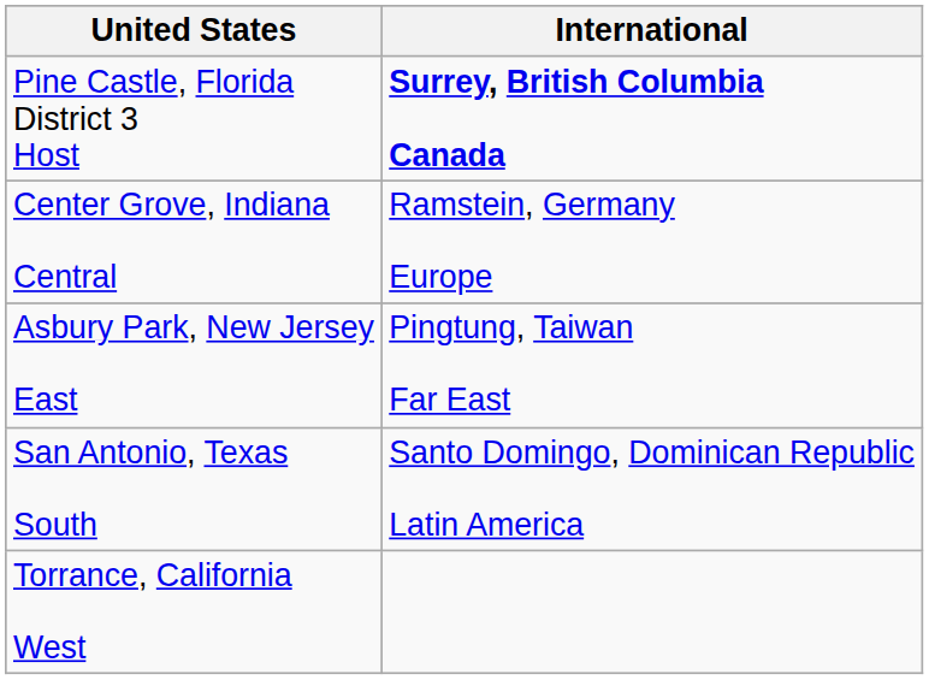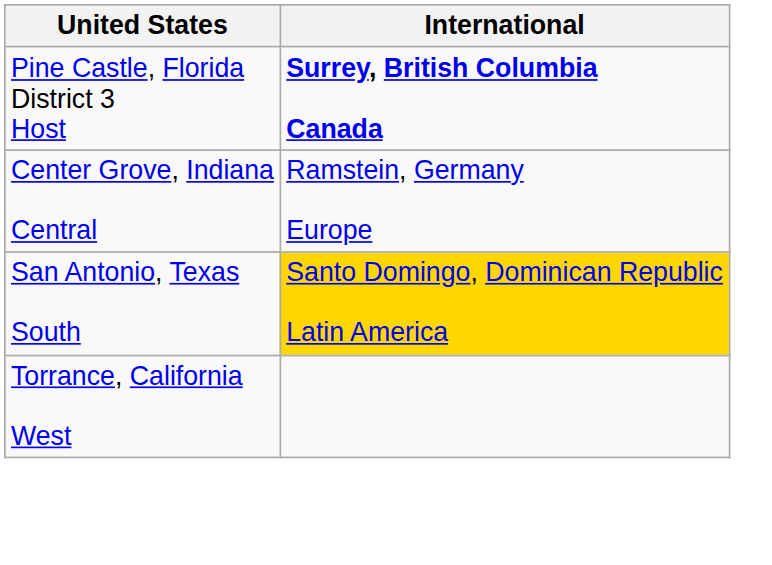 <table class="wikitable">
 <tr>
 <th>United States</th>
 <th>International</th>
 </tr>
 <tr>
 <td> <a href='#'>Pine Castle</a>, <a href='#'>Florida</a><br>District 3<br><a href='#'>Host</a></td>
 <td><strong> <a href='#'>Surrey</a>, <a href='#'>British Columbia</a><br><br><a href='#'>Canada</a></strong></td>
 </tr>
 <tr>
 <td> <a href='#'>Center Grove</a>, <a href='#'>Indiana</a><br> <br><a href='#'>Central</a></td>
 <td> <a href='#'>Ramstein</a>, <a href='#'>Germany</a><br> <br><a href='#'>Europe</a></td>
 </tr>
 <tr>
-<td> <a href='#'>Asbury Park</a>, <a href='#'>New Jersey</a><br><br><a href='#'>East</a></td>
-<td> <a href='#'>Pingtung</a>, <a href='#'>Taiwan</a><br><br><a href='#'>Far East</a></td>
-</tr>
-<tr>
 <td> <a href='#'>San Antonio</a>, <a href='#'>Texas</a><br><br><a href='#'>South</a></td>
-<td> <a href='#'>Santo Domingo</a>, <a href='#'>Dominican Republic</a><br> <br><a href='#'>Latin America</a></td>
+<td style="background: gold;"> <a href='#'>Santo Domingo</a>, <a href='#'>Dominican Republic</a><br> <br><a href='#'>Latin America</a></td>
 </tr>
 <tr>
 <td> <a href='#'>Torrance</a>, <a href='#'>California</a><br><br><a href='#'>West</a></td>
 <td></td>
 </tr>
 </table>
